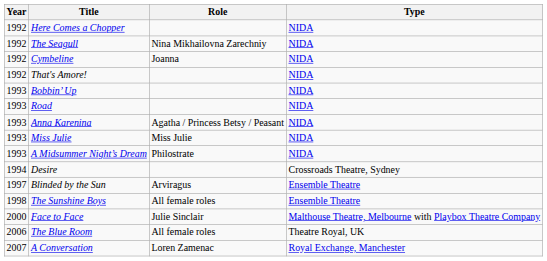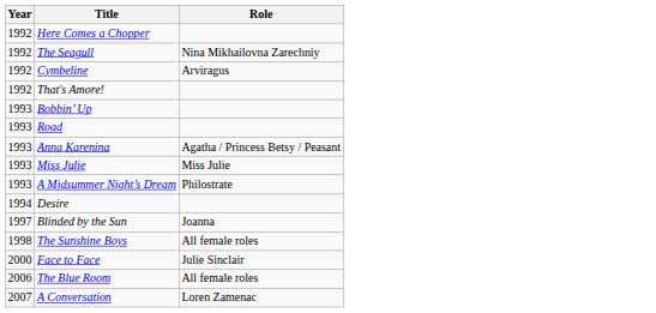 <table class="wikitable">
 <tr>
 <th>Year</th>
 <th>Title</th>
 <th>Role</th>
-<th>Type</th>
 </tr>
 <tr>
 <td>1992</td>
 <td><em><a href='#'>Here Comes a Chopper</a></em></td>
 <td></td>
-<td><a href='#'>NIDA</a></td>
 </tr>
 <tr>
 <td>1992</td>
 <td><em><a href='#'>The Seagull</a></em></td>
 <td>Nina Mikhailovna Zarechniy</td>
-<td><a href='#'>NIDA</a></td>
 </tr>
 <tr>
 <td>1992</td>
 <td><em><a href='#'>Cymbeline</a></em></td>
-<td>Joanna</td>
-<td><a href='#'>NIDA</a></td>
+<td>Arviragus</td>
 </tr>
 <tr>
 <td>1992</td>
 <td><em>That's Amore!</em></td>
 <td></td>
-<td><a href='#'>NIDA</a></td>
 </tr>
 <tr>
 <td>1993</td>
 <td><em><a href='#'>Bobbin’ Up</a></em></td>
 <td></td>
-<td><a href='#'>NIDA</a></td>
 </tr>
 <tr>
 <td>1993</td>
 <td><em><a href='#'>Road</a></em></td>
 <td></td>
-<td><a href='#'>NIDA</a></td>
 </tr>
 <tr>
 <td>1993</td>
 <td><em><a href='#'>Anna Karenina</a></em></td>
 <td>Agatha / Princess Betsy / Peasant</td>
-<td><a href='#'>NIDA</a></td>
 </tr>
 <tr>
 <td>1993</td>
 <td><em><a href='#'>Miss Julie</a></em></td>
 <td>Miss Julie</td>
-<td><a href='#'>NIDA</a></td>
 </tr>
 <tr>
 <td>1993</td>
 <td><em><a href='#'>A Midsummer Night’s Dream</a></em></td>
 <td>Philostrate</td>
-<td><a href='#'>NIDA</a></td>
 </tr>
 <tr>
 <td>1994</td>
 <td><em>Desire</em></td>
 <td></td>
-<td>Crossroads Theatre, Sydney</td>
 </tr>
 <tr>
 <td>1997</td>
 <td><em>Blinded by the Sun</em></td>
-<td>Arviragus</td>
-<td><a href='#'>Ensemble Theatre</a></td>
+<td>Joanna</td>
 </tr>
 <tr>
 <td>1998</td>
 <td><em><a href='#'>The Sunshine Boys</a></em></td>
 <td>All female roles</td>
-<td><a href='#'>Ensemble Theatre</a></td>
 </tr>
 <tr>
 <td>2000</td>
 <td><em><a href='#'>Face to Face</a></em></td>
 <td>Julie Sinclair</td>
-<td><a href='#'>Malthouse Theatre, Melbourne</a> with <a href='#'>Playbox Theatre Company</a></td>
 </tr>
 <tr>
 <td>2006</td>
 <td><em><a href='#'>The Blue Room</a></em></td>
 <td>All female roles</td>
-<td>Theatre Royal, UK</td>
 </tr>
 <tr>
 <td>2007</td>
 <td><em><a href='#'>A Conversation</a></em></td>
 <td>Loren Zamenac</td>
-<td><a href='#'>Royal Exchange, Manchester</a></td>
 </tr>
 </table>
